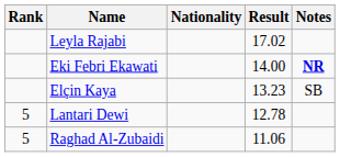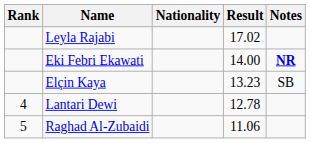 <table class="wikitable sortable" style="text-align:center;font-size:95%">
 <tr>
 <th>Rank</th>
 <th>Name</th>
 <th>Nationality</th>
 <th>Result</th>
 <th>Notes</th>
 </tr>
 <tr>
 <td></td>
 <td align=left><a href='#'>Leyla Rajabi</a></td>
 <td align=left></td>
 <td>17.02</td>
 <td></td>
 </tr>
 <tr>
 <td></td>
 <td align=left><a href='#'>Eki Febri Ekawati</a></td>
 <td align=left></td>
 <td>14.00</td>
 <td><strong><a href='#'>NR</a></strong></td>
 </tr>
 <tr>
 <td></td>
 <td align=left><a href='#'>Elçin Kaya</a></td>
 <td align=left></td>
 <td>13.23</td>
 <td>SB</td>
 </tr>
 <tr>
-<td>5</td>
+<td>4</td>
 <td align=left><a href='#'>Lantari Dewi</a></td>
 <td align=left></td>
 <td>12.78</td>
 <td></td>
 </tr>
 <tr>
 <td>5</td>
 <td align=left><a href='#'>Raghad Al-Zubaidi</a></td>
 <td align=left></td>
 <td>11.06</td>
 <td></td>
 </tr>
 </table>
